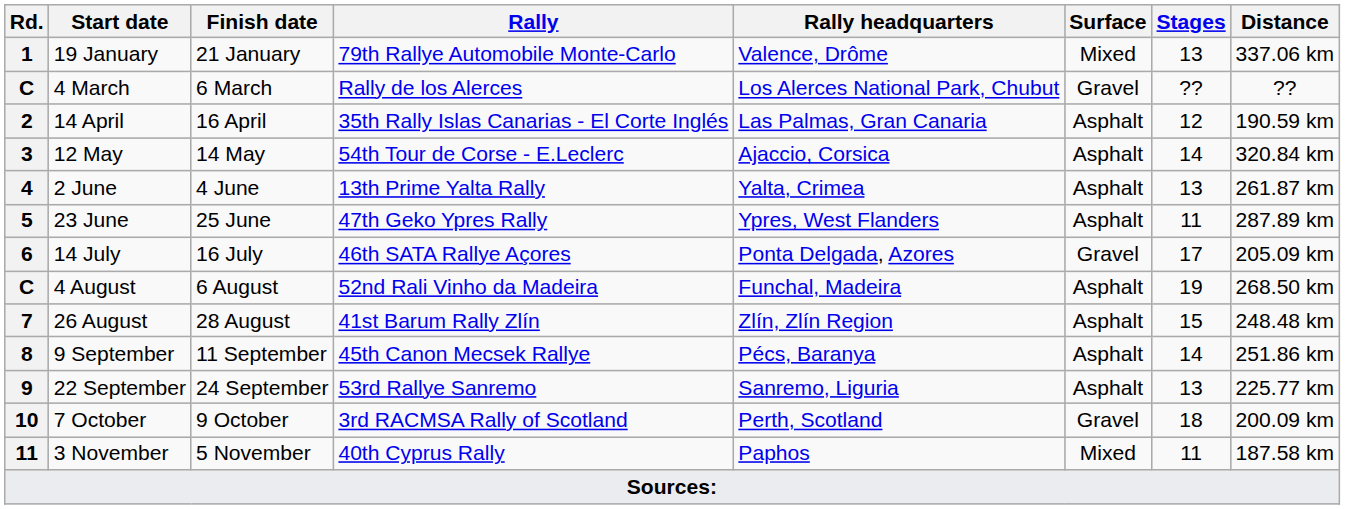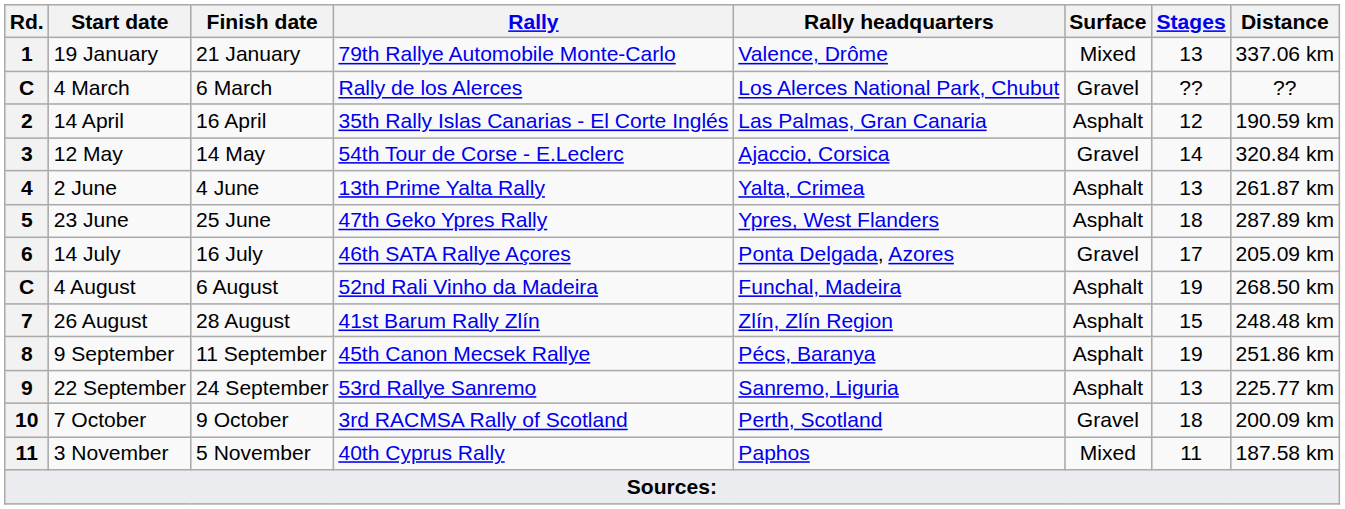 <table class="wikitable" style="font-size: 85%;">
 <tr>
 <th>Rd.</th>
 <th>Start date</th>
 <th>Finish date</th>
 <th><a href='#'>Rally</a></th>
 <th>Rally headquarters</th>
 <th>Surface</th>
 <th><a href='#'>Stages</a></th>
 <th>Distance</th>
 </tr>
 <tr>
 <th>1</th>
 <td>19 January</td>
 <td>21 January</td>
 <td> <a href='#'>79th Rallye Automobile Monte-Carlo</a></td>
 <td><a href='#'>Valence, Drôme</a></td>
 <td align=center>Mixed</td>
 <td align=center>13</td>
 <td align=center>337.06 km</td>
 </tr>
 <tr>
 <th>C</th>
 <td>4 March</td>
 <td>6 March</td>
 <td> <a href='#'>Rally de los Alerces</a></td>
 <td><a href='#'>Los Alerces National Park, Chubut</a></td>
 <td align=center>Gravel</td>
 <td align=center>??</td>
 <td align=center>??</td>
 </tr>
 <tr>
 <th>2</th>
 <td>14 April</td>
 <td>16 April</td>
 <td> <a href='#'>35th Rally Islas Canarias - El Corte Inglés</a></td>
 <td><a href='#'>Las Palmas, Gran Canaria</a></td>
 <td align=center>Asphalt</td>
 <td align=center>12</td>
 <td align=center>190.59 km</td>
 </tr>
 <tr>
 <th>3</th>
 <td>12 May</td>
 <td>14 May</td>
 <td> <a href='#'>54th Tour de Corse - E.Leclerc</a></td>
 <td><a href='#'>Ajaccio, Corsica</a></td>
-<td align="center">Asphalt</td>
+<td align=center>Gravel</td>
 <td align="center">14</td>
 <td align="center">320.84 km</td>
 </tr>
 <tr>
 <th>4</th>
 <td>2 June</td>
 <td>4 June</td>
 <td> <a href='#'>13th Prime Yalta Rally</a></td>
 <td><a href='#'>Yalta, Crimea</a></td>
 <td align="center">Asphalt</td>
 <td align="center">13</td>
 <td align="center">261.87 km</td>
 </tr>
 <tr>
 <th>5</th>
 <td>23 June</td>
 <td>25 June</td>
 <td> <a href='#'>47th Geko Ypres Rally</a></td>
 <td><a href='#'>Ypres, West Flanders</a></td>
 <td align="center">Asphalt</td>
-<td align="center">11</td>
+<td align="center">18</td>
 <td align="center">287.89 km</td>
 </tr>
 <tr>
 <th>6</th>
 <td>14 July</td>
 <td>16 July</td>
 <td> <a href='#'>46th SATA Rallye Açores</a></td>
 <td><a href='#'>Ponta Delgada</a>, <a href='#'>Azores</a></td>
 <td align="center">Gravel</td>
 <td align="center">17</td>
 <td align="center">205.09 km</td>
 </tr>
 <tr>
 <th>C</th>
 <td>4 August</td>
 <td>6 August</td>
 <td> <a href='#'>52nd Rali Vinho da Madeira</a></td>
 <td><a href='#'>Funchal, Madeira</a></td>
 <td align="center">Asphalt</td>
 <td align="center">19</td>
 <td align="center">268.50 km</td>
 </tr>
 <tr>
 <th>7</th>
 <td>26 August</td>
 <td>28 August</td>
 <td> <a href='#'>41st Barum Rally Zlín</a></td>
 <td><a href='#'>Zlín, Zlín Region</a></td>
 <td align="center">Asphalt</td>
 <td align="center">15</td>
 <td align="center">248.48 km</td>
 </tr>
 <tr>
 <th>8</th>
 <td>9 September</td>
 <td>11 September</td>
 <td> <a href='#'>45th Canon Mecsek Rallye</a></td>
 <td><a href='#'>Pécs, Baranya</a></td>
 <td align="center">Asphalt</td>
-<td align="center">14</td>
+<td align="center">19</td>
 <td align="center">251.86 km</td>
 </tr>
 <tr>
 <th>9</th>
 <td>22 September</td>
 <td>24 September</td>
 <td> <a href='#'>53rd Rallye Sanremo</a></td>
 <td><a href='#'>Sanremo, Liguria</a></td>
 <td align="center">Asphalt</td>
 <td align="center">13</td>
 <td align="center">225.77 km</td>
 </tr>
 <tr>
 <th>10</th>
 <td>7 October</td>
 <td>9 October</td>
 <td> <a href='#'>3rd RACMSA Rally of Scotland</a></td>
 <td><a href='#'>Perth, Scotland</a></td>
 <td align="center">Gravel</td>
 <td align="center">18</td>
 <td align="center">200.09 km</td>
 </tr>
 <tr>
 <th>11</th>
 <td>3 November</td>
 <td>5 November</td>
 <td> <a href='#'>40th Cyprus Rally</a></td>
 <td><a href='#'>Paphos</a></td>
 <td align="center">Mixed</td>
 <td align="center">11</td>
 <td align="center">187.58 km</td>
 </tr>
 <tr>
 <td colspan="8" style="background-color:#EAECF0;text-align:center"><strong>Sources:</strong></td>
 </tr>
 </table>
